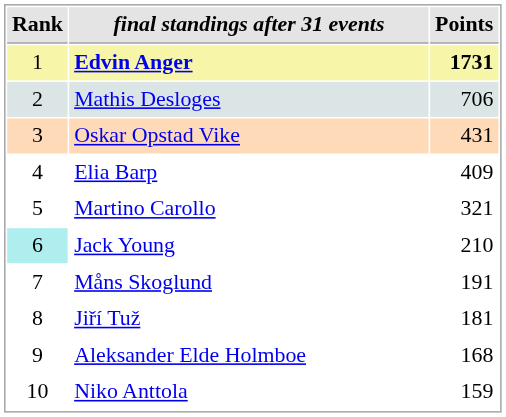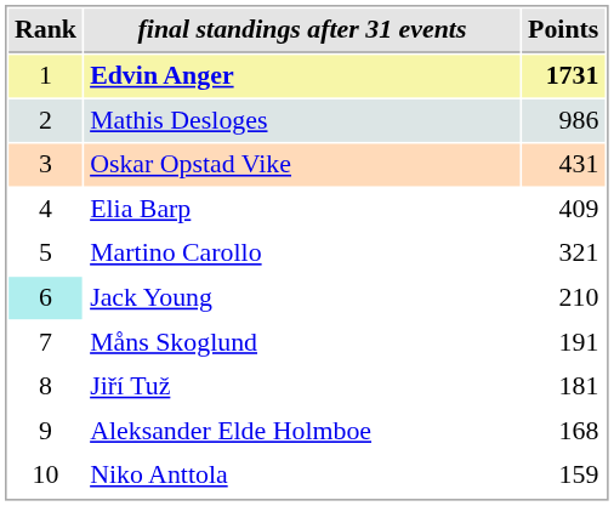 <table cellspacing="1" cellpadding="3" style="border:1px solid #AAAAAA;font-size:86%">
 <tr style="background-color: #E4E4E4;">
 <th style="border-bottom:1px solid #AAAAAA" width=10>Rank</th>
 <th style="border-bottom:1px solid #AAAAAA" width=220><em>final standings after 31 events</em></th>
 <th style="border-bottom:1px solid #AAAAAA" width=20 align=right>Points</th>
 </tr>
 <tr style="background:#f7f6a8;">
 <td align=center>1</td>
 <td> <strong><a href='#'>Edvin Anger</a></strong> </td>
 <td align=right><strong>1731</strong></td>
 </tr>
 <tr style="background:#dce5e5;">
 <td align=center>2</td>
 <td> <a href='#'>Mathis Desloges</a></td>
-<td align=right>706</td>
+<td align=right>986</td>
 </tr>
 <tr style="background:#ffdab9;">
 <td align=center>3</td>
 <td> <a href='#'>Oskar Opstad Vike</a></td>
 <td align=right>431</td>
 </tr>
 <tr>
 <td align=center>4</td>
 <td> <a href='#'>Elia Barp</a></td>
 <td align=right>409</td>
 </tr>
 <tr>
 <td align=center>5</td>
 <td> <a href='#'>Martino Carollo</a></td>
 <td align=right>321</td>
 </tr>
 <tr>
 <td align=center style="background: paleturquoise;">6</td>
 <td> <a href='#'>Jack Young</a></td>
 <td align=right>210</td>
 </tr>
 <tr>
 <td align=center>7</td>
 <td> <a href='#'>Måns Skoglund</a></td>
 <td align=right>191</td>
 </tr>
 <tr>
 <td align=center>8</td>
 <td> <a href='#'>Jiří Tuž</a></td>
 <td align=right>181</td>
 </tr>
 <tr>
 <td align=center>9</td>
 <td> <a href='#'>Aleksander Elde Holmboe</a></td>
 <td align=right>168</td>
 </tr>
 <tr>
 <td align=center>10</td>
 <td> <a href='#'>Niko Anttola</a></td>
 <td align=right>159</td>
 </tr>
 </table>
